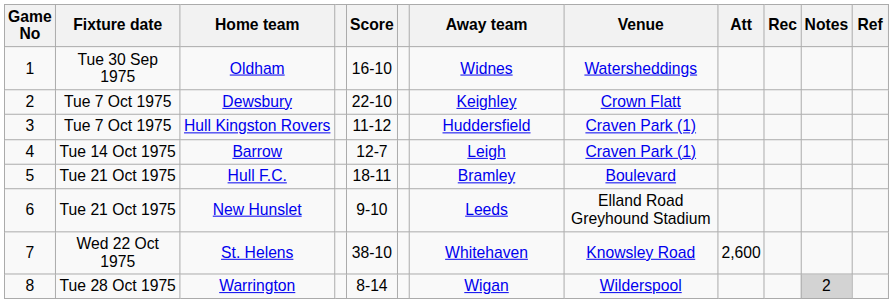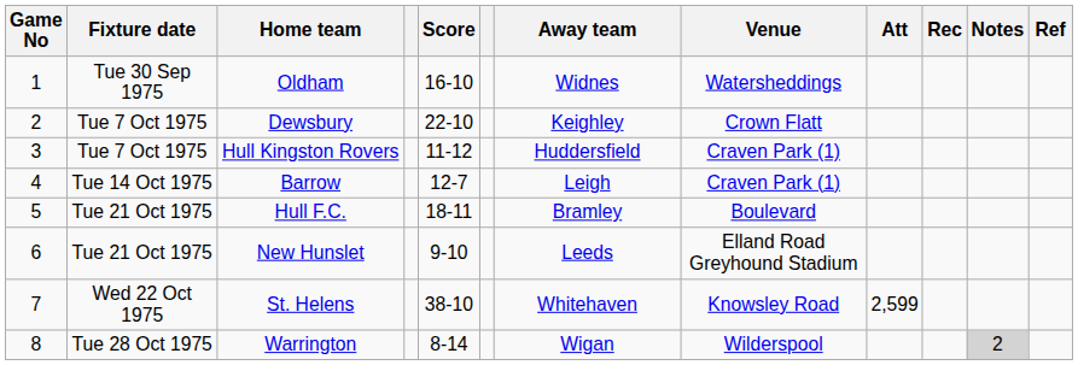 <table class="wikitable" style="text-align:center;">
 <tr>
 <th width=20 abbr="No">Game No</th>
 <th width=120 abbr="Date">Fixture date</th>
 <th width=150 abbr="Home team">Home team</th>
 <th width=5 abbr="space"></th>
 <th width=20 abbr="Score">Score</th>
 <th width=5 abbr="space"></th>
 <th width=150 abbr="Away team">Away team</th>
 <th width=150 abbr="Venue">Venue</th>
 <th width=30 abbr="Att">Att</th>
 <th width=30 abbr="Rec">Rec</th>
 <th width=20 abbr="Notes">Notes</th>
 <th width=30 abbr="Ref">Ref</th>
 </tr>
 <tr>
 <td>1</td>
 <td>Tue 30 Sep 1975</td>
 <td><a href='#'>Oldham</a></td>
 <td></td>
 <td>16-10</td>
 <td></td>
 <td><a href='#'>Widnes</a></td>
 <td><a href='#'>Watersheddings</a></td>
 <td></td>
 <td></td>
 <td></td>
 <td></td>
 </tr>
 <tr>
 <td>2</td>
 <td>Tue 7 Oct 1975</td>
 <td><a href='#'>Dewsbury</a></td>
 <td></td>
 <td>22-10</td>
 <td></td>
 <td><a href='#'>Keighley</a></td>
 <td><a href='#'>Crown Flatt</a></td>
 <td></td>
 <td></td>
 <td></td>
 <td></td>
 </tr>
 <tr>
 <td>3</td>
 <td>Tue 7 Oct 1975</td>
 <td><a href='#'>Hull Kingston Rovers</a></td>
 <td></td>
 <td>11-12</td>
 <td></td>
 <td><a href='#'>Huddersfield</a></td>
 <td><a href='#'>Craven Park (1)</a></td>
 <td></td>
 <td></td>
 <td></td>
 <td></td>
 </tr>
 <tr>
 <td>4</td>
 <td>Tue 14 Oct 1975</td>
 <td><a href='#'>Barrow</a></td>
 <td></td>
 <td>12-7</td>
 <td></td>
 <td><a href='#'>Leigh</a></td>
 <td><a href='#'>Craven Park (1)</a></td>
 <td></td>
 <td></td>
 <td></td>
 <td></td>
 </tr>
 <tr>
 <td>5</td>
 <td>Tue 21 Oct 1975</td>
 <td><a href='#'>Hull F.C.</a></td>
 <td></td>
 <td>18-11</td>
 <td></td>
 <td><a href='#'>Bramley</a></td>
 <td><a href='#'>Boulevard</a></td>
 <td></td>
 <td></td>
 <td></td>
 <td></td>
 </tr>
 <tr>
 <td>6</td>
 <td>Tue 21 Oct 1975</td>
 <td><a href='#'>New Hunslet</a></td>
 <td></td>
 <td>9-10</td>
 <td></td>
 <td><a href='#'>Leeds</a></td>
 <td>Elland Road Greyhound Stadium</td>
 <td></td>
 <td></td>
 <td></td>
 <td></td>
 </tr>
 <tr>
 <td>7</td>
 <td>Wed 22 Oct 1975</td>
 <td><a href='#'>St. Helens</a></td>
 <td></td>
 <td>38-10</td>
 <td></td>
 <td><a href='#'>Whitehaven</a></td>
 <td><a href='#'>Knowsley Road</a></td>
-<td>2,600</td>
+<td>2,599</td>
 <td></td>
 <td></td>
 <td></td>
 </tr>
 <tr>
 <td>8</td>
 <td>Tue 28 Oct 1975</td>
 <td><a href='#'>Warrington</a></td>
 <td></td>
 <td>8-14</td>
 <td></td>
 <td><a href='#'>Wigan</a></td>
 <td><a href='#'>Wilderspool</a></td>
 <td></td>
 <td></td>
 <td style="background: lightgrey;">2</td>
 <td></td>
 </tr>
 </table>
